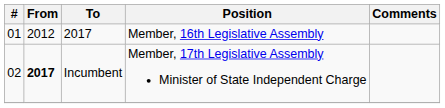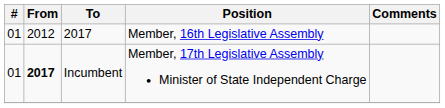 <table class="wikitable sortable">
 <tr>
 <th>#</th>
 <th>From</th>
 <th>To</th>
 <th>Position</th>
 <th>Comments</th>
 </tr>
 <tr>
 <td>01</td>
 <td>2012</td>
 <td>2017</td>
 <td>Member, <a href='#'>16th Legislative Assembly</a></td>
 <td></td>
 </tr>
 <tr>
-<td>02</td>
+<td>01</td>
 <td><strong>2017</strong></td>
 <td>Incumbent</td>
 <td>Member, <a href='#'>17th Legislative Assembly</a><br><ul><li>Minister of State Independent Charge</li></ul></td>
 <td></td>
 </tr>
 <tr>
 </tr>
 </table>
